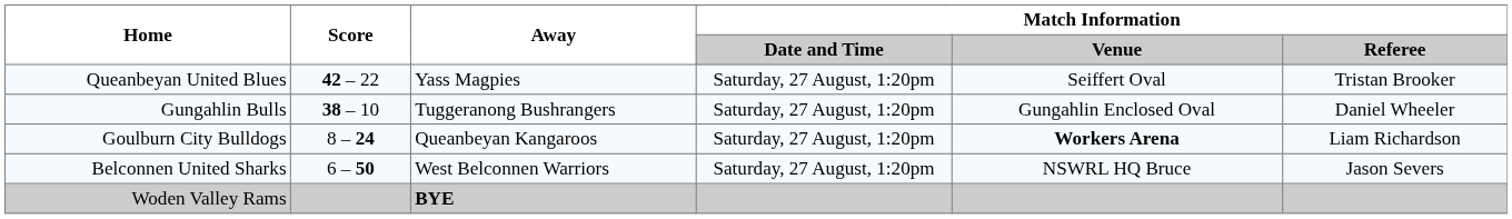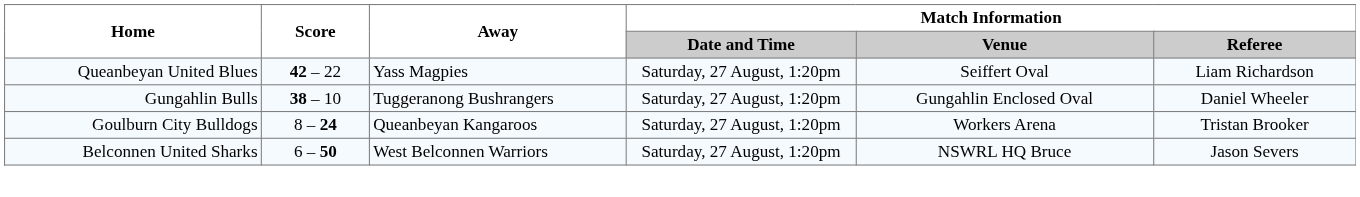 <table border="1" cellpadding="3" cellspacing="0" width="100%" style="border-collapse:collapse;  text-align:center;">
 <tr>
 <th rowspan="2" width="19%">Home</th>
 <th rowspan="2" width="8%">Score</th>
 <th rowspan="2" width="19%">Away</th>
 <th colspan="3">Match Information</th>
 </tr>
 <tr style="background:#CCCCCC">
 <th width="17%">Date and Time</th>
 <th width="22%">Venue</th>
 <th width="50%">Referee</th>
 </tr>
 <tr style="text-align:center; background:#f5faff;">
 <td align="right">Queanbeyan United Blues </td>
 <td><strong>42</strong> – 22</td>
 <td align="left"> Yass Magpies</td>
 <td>Saturday, 27 August, 1:20pm</td>
 <td>Seiffert Oval</td>
-<td>Tristan Brooker</td>
+<td>Liam Richardson</td>
 </tr>
 <tr style="text-align:center; background:#f5faff;">
 <td align="right">Gungahlin Bulls </td>
 <td><strong>38</strong> – 10</td>
 <td align="left"> Tuggeranong Bushrangers</td>
 <td>Saturday, 27 August, 1:20pm</td>
 <td>Gungahlin Enclosed Oval</td>
 <td>Daniel Wheeler</td>
 </tr>
 <tr style="text-align:center; background:#f5faff;">
 <td align="right">Goulburn City Bulldogs </td>
 <td>8 – <strong>24</strong></td>
 <td align="left"> Queanbeyan Kangaroos</td>
 <td>Saturday, 27 August, 1:20pm</td>
-<td><strong>Workers Arena</strong></td>
-<td>Liam Richardson</td>
+<td>Workers Arena</td>
+<td>Tristan Brooker</td>
 </tr>
 <tr style="text-align:center; background:#f5faff;">
 <td align="right">Belconnen United Sharks </td>
 <td>6 – <strong>50</strong></td>
 <td align="left"> West Belconnen Warriors</td>
 <td>Saturday, 27 August, 1:20pm</td>
 <td>NSWRL HQ Bruce</td>
 <td>Jason Severs</td>
 </tr>
-<tr style="text-align:center; background:#CCCCCC;">
-<td align="right">Woden Valley Rams </td>
-<td></td>
-<td align="left"><strong>BYE</strong></td>
-<td></td>
-<td></td>
-<td></td>
-</tr>
 </table>
